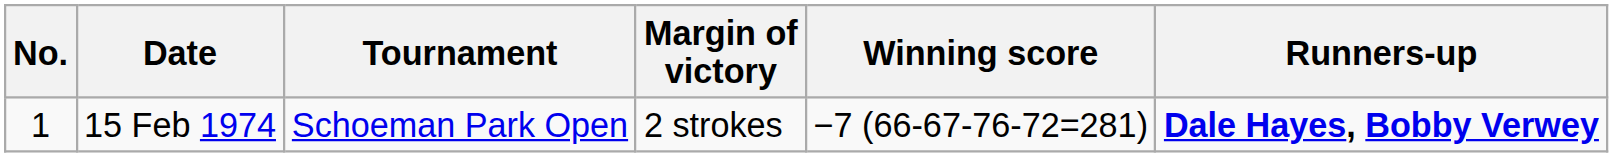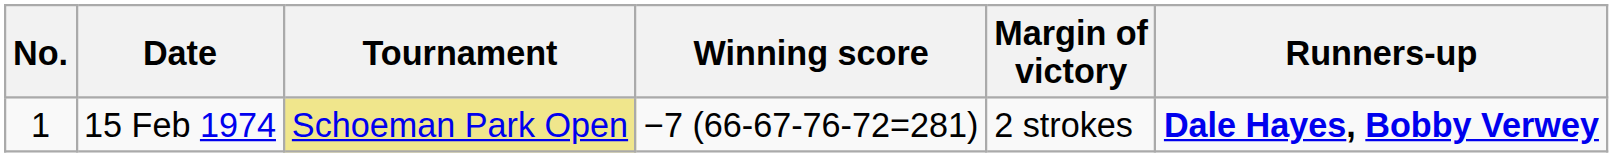 <table class="wikitable" style="font-size:95%;">
 <tr>
 <th>No.</th>
 <th>Date</th>
 <th>Tournament</th>
+<th>Winning score</th>
 <th>Margin of<br>victory</th>
-<th>Winning score</th>
 <th>Runners-up</th>
 </tr>
 <tr>
 <td align=center>1</td>
 <td align=right>15 Feb <a href='#'>1974</a></td>
-<td><a href='#'>Schoeman Park Open</a></td>
+<td style="background: khaki;"><a href='#'>Schoeman Park Open</a></td>
+<td>−7 (66-67-76-72=281)</td>
 <td>2 strokes</td>
-<td>−7 (66-67-76-72=281)</td>
 <td><strong> <a href='#'>Dale Hayes</a>,  <a href='#'>Bobby Verwey</a></strong></td>
 </tr>
 </table>
